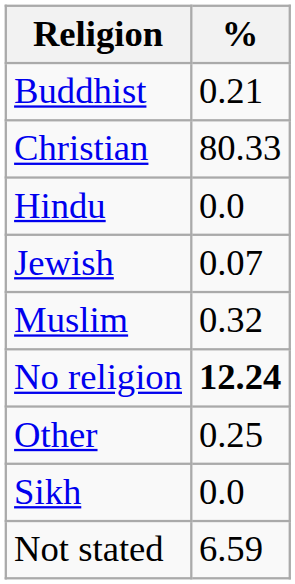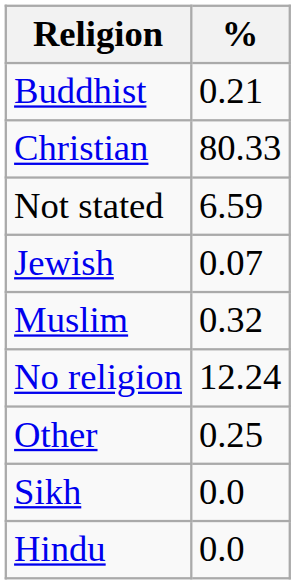 <table class="wikitable sortable" style="line-height: 1.1em; border:1px #000000;" cellspacing="0" align="right" style="margin-left: 0em; text-align:right;">
 <tr>
 <th>Religion</th>
 <th>%</th>
 </tr>
 <tr style="line-height: 1.1em">
 <td align=left><a href='#'>Buddhist</a></td>
 <td>0.21</td>
 </tr>
 <tr style="line-height: 1.1em">
 <td align=left><a href='#'>Christian</a></td>
 <td>80.33</td>
 </tr>
 <tr style="line-height: 1.1em">
-<td align=left><a href='#'>Hindu</a></td>
-<td>0.0</td>
+<td align=left>Not stated</td>
+<td>6.59</td>
 </tr>
 <tr style="line-height: 1.1em">
 <td align=left><a href='#'>Jewish</a></td>
 <td>0.07</td>
 </tr>
 <tr style="line-height: 1.1em">
 <td align=left><a href='#'>Muslim</a></td>
 <td>0.32</td>
 </tr>
 <tr style="line-height: 1.1em">
 <td align=left><a href='#'>No religion</a></td>
-<td><strong>12.24</strong></td>
+<td>12.24</td>
 </tr>
 <tr style="line-height: 1.1em">
 <td align=left><a href='#'>Other</a></td>
 <td>0.25</td>
 </tr>
 <tr style="line-height: 1.1em">
 <td align=left><a href='#'>Sikh</a></td>
 <td>0.0</td>
 </tr>
 <tr style="line-height: 1.1em">
-<td align=left>Not stated</td>
-<td>6.59</td>
+<td align=left><a href='#'>Hindu</a></td>
+<td>0.0</td>
 </tr>
 </table>
